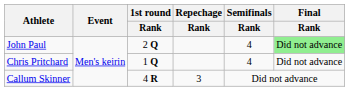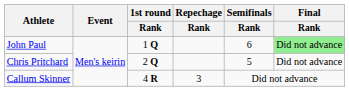 <table class="wikitable" style="font-size:90%">
 <tr>
 <th rowspan=2>Athlete</th>
 <th rowspan=2>Event</th>
 <th>1st round</th>
 <th>Repechage</th>
 <th>Semifinals</th>
 <th>Final</th>
 </tr>
 <tr style="font-size:95%">
 <th>Rank</th>
 <th>Rank</th>
 <th>Rank</th>
 <th>Rank</th>
 </tr>
 <tr align=center>
 <td align=left><a href='#'>John Paul</a></td>
 <td align=left rowspan=3><a href='#'>Men's keirin</a></td>
-<td>2 <strong>Q</strong></td>
+<td>1 <strong>Q</strong></td>
 <td></td>
-<td>4</td>
+<td>6</td>
 <td style="background: lightgreen;">Did not advance</td>
 </tr>
 <tr align=center>
 <td align=left><a href='#'>Chris Pritchard</a></td>
-<td>1 <strong>Q</strong></td>
+<td>2 <strong>Q</strong></td>
 <td></td>
-<td>4</td>
+<td>5</td>
 <td>Did not advance</td>
 </tr>
 <tr align=center>
 <td align=left><a href='#'>Callum Skinner</a></td>
 <td>4 <strong>R</strong></td>
 <td>3</td>
 <td colspan=2>Did not advance</td>
 </tr>
 </table>
